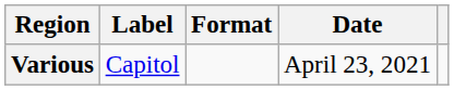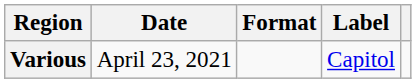 <table class="wikitable plainrowheaders">
 <tr>
 <th scope="col">Region</th>
+<th scope="col">Date</th>
+<th scope="col">Format</th>
 <th scope="col">Label</th>
-<th scope="col">Format</th>
-<th scope="col">Date</th>
 <th scope="col"></th>
 </tr>
 <tr>
 <th scope="row">Various</th>
+<td>April 23, 2021</td>
+<td></td>
 <td><a href='#'>Capitol</a></td>
-<td></td>
-<td>April 23, 2021</td>
 <td style="text-align:center;"></td>
 </tr>
 </table>
